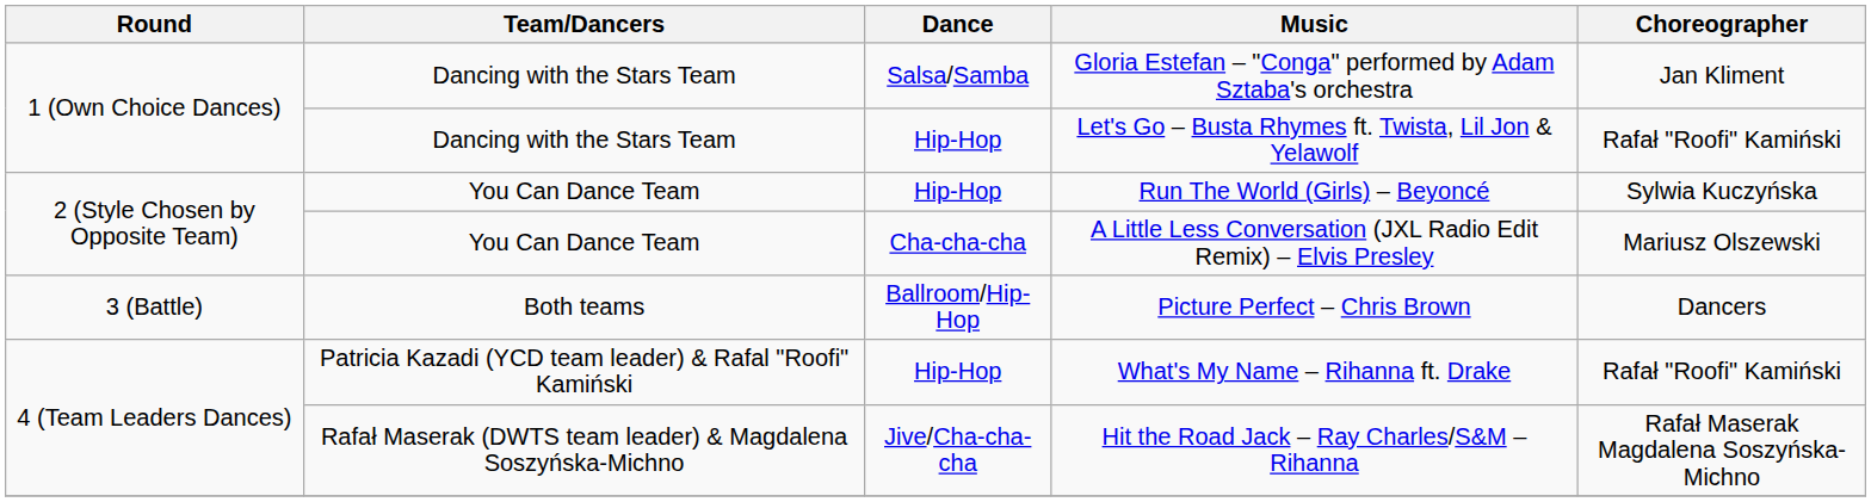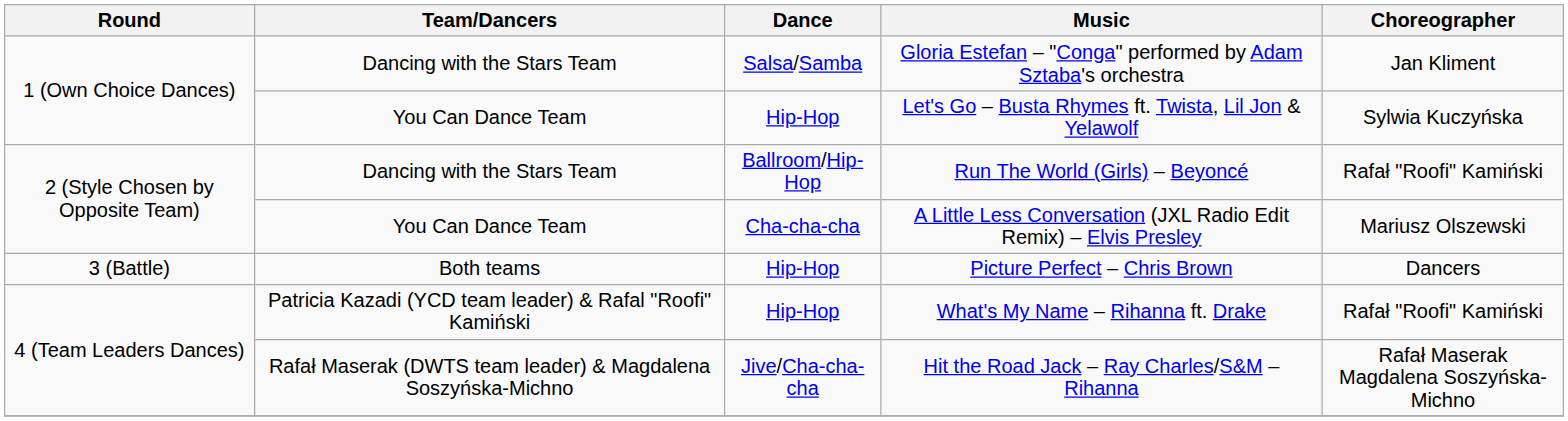 <table class="sortable wikitable" style="text-align:center">
 <tr>
 <th>Round</th>
 <th>Team/Dancers</th>
 <th>Dance</th>
 <th>Music</th>
 <th>Choreographer</th>
 </tr>
 <tr>
 <td rowspan=2>1 (Own Choice Dances)</td>
 <td>Dancing with the Stars Team</td>
 <td><a href='#'>Salsa</a>/<a href='#'>Samba</a></td>
 <td><a href='#'>Gloria Estefan</a> – "<a href='#'>Conga</a>" performed by <a href='#'>Adam Sztaba</a>'s orchestra</td>
 <td>Jan Kliment</td>
 </tr>
 <tr>
-<td>Dancing with the Stars Team</td>
+<td>You Can Dance Team</td>
 <td><a href='#'>Hip-Hop</a></td>
 <td><a href='#'>Let's Go</a> – <a href='#'>Busta Rhymes</a> ft. <a href='#'>Twista</a>, <a href='#'>Lil Jon</a> & <a href='#'>Yelawolf</a></td>
-<td>Rafał "Roofi" Kamiński</td>
+<td>Sylwia Kuczyńska</td>
 </tr>
 <tr>
 <td rowspan=2>2 (Style Chosen by Opposite Team)</td>
-<td>You Can Dance Team</td>
-<td><a href='#'>Hip-Hop</a></td>
+<td>Dancing with the Stars Team</td>
+<td><a href='#'>Ballroom</a>/<a href='#'>Hip-Hop</a></td>
 <td><a href='#'>Run The World (Girls)</a> – <a href='#'>Beyoncé</a></td>
-<td>Sylwia Kuczyńska</td>
+<td>Rafał "Roofi" Kamiński</td>
 </tr>
 <tr>
 <td>You Can Dance Team</td>
 <td><a href='#'>Cha-cha-cha</a></td>
 <td><a href='#'>A Little Less Conversation</a> (JXL Radio Edit Remix) – <a href='#'>Elvis Presley</a></td>
 <td>Mariusz Olszewski</td>
 </tr>
 <tr>
 <td>3 (Battle)</td>
 <td>Both teams</td>
-<td><a href='#'>Ballroom</a>/<a href='#'>Hip-Hop</a></td>
+<td><a href='#'>Hip-Hop</a></td>
 <td><a href='#'>Picture Perfect</a> – <a href='#'>Chris Brown</a></td>
 <td>Dancers</td>
 </tr>
 <tr>
 <td rowspan=2>4 (Team Leaders Dances)</td>
 <td>Patricia Kazadi (YCD team leader) & Rafal "Roofi" Kamiński</td>
 <td><a href='#'>Hip-Hop</a></td>
 <td><a href='#'>What's My Name</a> – <a href='#'>Rihanna</a> ft. <a href='#'>Drake</a></td>
 <td>Rafał "Roofi" Kamiński</td>
 </tr>
 <tr>
 <td>Rafał Maserak (DWTS team leader) & Magdalena Soszyńska-Michno</td>
 <td><a href='#'>Jive</a>/<a href='#'>Cha-cha-cha</a></td>
 <td><a href='#'>Hit the Road Jack</a> – <a href='#'>Ray Charles</a>/<a href='#'>S&M</a> – <a href='#'>Rihanna</a></td>
 <td>Rafał Maserak<br>Magdalena Soszyńska-Michno</td>
 </tr>
 <tr>
 </tr>
 </table>
